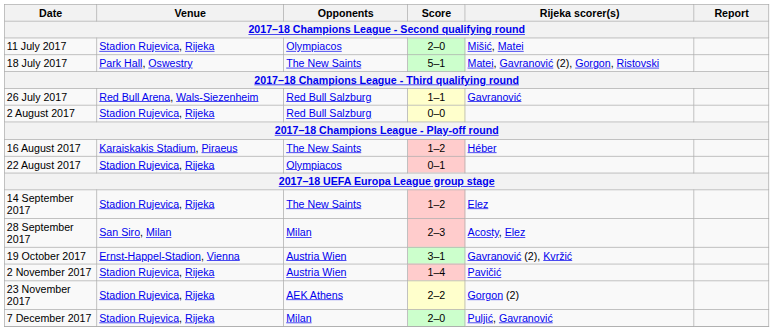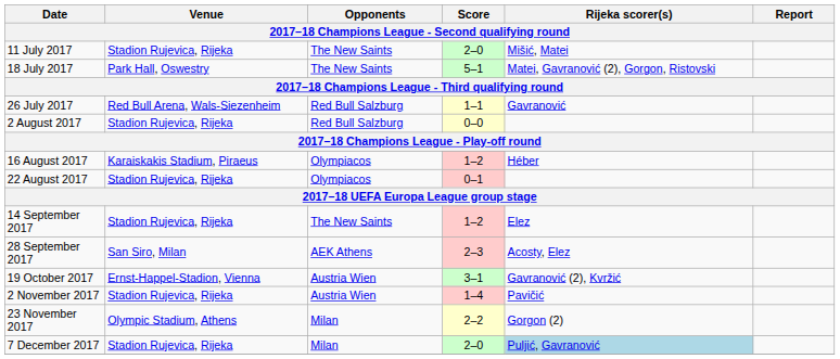 <table class="wikitable" style="font-size:95%;">
 <tr>
 <th width=125>Date</th>
 <th width=260>Venue</th>
 <th width=170>Opponents</th>
 <th width= 75>Score</th>
 <th width=320>Rijeka scorer(s)</th>
 <th width=100>Report</th>
 </tr>
 <tr>
 <th colspan=7><a href='#'>2017–18 Champions League - Second qualifying round</a></th>
 </tr>
 <tr>
 <td>11 July 2017</td>
 <td><a href='#'>Stadion Rujevica</a>, <a href='#'>Rijeka</a></td>
-<td> <a href='#'>Olympiacos</a></td>
+<td> <a href='#'>The New Saints</a></td>
 <td align=center bgcolor=#CCFFCC>2–0</td>
 <td><a href='#'>Mišić</a>, <a href='#'>Matei</a></td>
 <td></td>
 </tr>
 <tr>
 <td>18 July 2017</td>
 <td><a href='#'>Park Hall</a>, <a href='#'>Oswestry</a></td>
 <td> <a href='#'>The New Saints</a></td>
 <td align=center bgcolor=#CCFFCC>5–1</td>
 <td><a href='#'>Matei</a>, <a href='#'>Gavranović</a> (2), <a href='#'>Gorgon</a>, <a href='#'>Ristovski</a></td>
 <td></td>
 </tr>
 <tr>
 <th colspan=7><a href='#'>2017–18 Champions League - Third qualifying round</a></th>
 </tr>
 <tr>
 <td>26 July 2017</td>
 <td><a href='#'>Red Bull Arena</a>, <a href='#'>Wals-Siezenheim</a></td>
 <td> <a href='#'>Red Bull Salzburg</a></td>
 <td align=center bgcolor=#FFFFCC>1–1</td>
 <td><a href='#'>Gavranović</a></td>
 <td></td>
 </tr>
 <tr>
 <td>2 August 2017</td>
 <td><a href='#'>Stadion Rujevica</a>, <a href='#'>Rijeka</a></td>
 <td> <a href='#'>Red Bull Salzburg</a></td>
 <td align=center bgcolor=#FFFFCC>0–0</td>
 <td></td>
 <td></td>
 </tr>
 <tr>
 <th colspan=7><a href='#'>2017–18 Champions League - Play-off round</a></th>
 </tr>
 <tr>
 <td>16 August 2017</td>
 <td><a href='#'>Karaiskakis Stadium</a>, <a href='#'>Piraeus</a></td>
-<td> <a href='#'>The New Saints</a></td>
+<td> <a href='#'>Olympiacos</a></td>
 <td align=center bgcolor=#FFCCCC>1–2</td>
 <td><a href='#'>Héber</a></td>
 <td></td>
 </tr>
 <tr>
 <td>22 August 2017</td>
 <td><a href='#'>Stadion Rujevica</a>, <a href='#'>Rijeka</a></td>
 <td> <a href='#'>Olympiacos</a></td>
 <td align=center bgcolor=#FFCCCC>0–1</td>
 <td></td>
 <td></td>
 </tr>
 <tr>
 <th colspan=7><a href='#'>2017–18 UEFA Europa League group stage</a></th>
 </tr>
 <tr>
 <td>14 September 2017</td>
 <td><a href='#'>Stadion Rujevica</a>, <a href='#'>Rijeka</a></td>
 <td> <a href='#'>The New Saints</a></td>
 <td align=center bgcolor=#FFCCCC>1–2</td>
 <td><a href='#'>Elez</a></td>
 <td></td>
 </tr>
 <tr>
 <td>28 September 2017</td>
 <td><a href='#'>San Siro</a>, <a href='#'>Milan</a></td>
-<td> <a href='#'>Milan</a></td>
+<td> <a href='#'>AEK Athens</a></td>
 <td align=center bgcolor=#FFCCCC>2–3</td>
 <td><a href='#'>Acosty</a>, <a href='#'>Elez</a></td>
 <td></td>
 </tr>
 <tr>
 <td>19 October 2017</td>
 <td><a href='#'>Ernst-Happel-Stadion</a>, <a href='#'>Vienna</a></td>
 <td> <a href='#'>Austria Wien</a></td>
 <td align=center bgcolor=#CCFFCC>3–1</td>
 <td><a href='#'>Gavranović</a> (2), <a href='#'>Kvržić</a></td>
 <td></td>
 </tr>
 <tr>
 <td>2 November 2017</td>
 <td><a href='#'>Stadion Rujevica</a>, <a href='#'>Rijeka</a></td>
 <td> <a href='#'>Austria Wien</a></td>
 <td align=center bgcolor=#FFCCCC>1–4</td>
 <td><a href='#'>Pavičić</a></td>
 <td></td>
 </tr>
 <tr>
 <td>23 November 2017</td>
-<td><a href='#'>Stadion Rujevica</a>, <a href='#'>Rijeka</a></td>
-<td> <a href='#'>AEK Athens</a></td>
+<td><a href='#'>Olympic Stadium</a>, <a href='#'>Athens</a></td>
+<td> <a href='#'>Milan</a></td>
 <td align=center bgcolor=#FFFFCC>2–2</td>
 <td><a href='#'>Gorgon</a> (2)</td>
 <td></td>
 </tr>
 <tr>
 <td>7 December 2017</td>
 <td><a href='#'>Stadion Rujevica</a>, <a href='#'>Rijeka</a></td>
 <td> <a href='#'>Milan</a></td>
 <td align=center bgcolor=#CCFFCC>2–0</td>
-<td><a href='#'>Puljić</a>, <a href='#'>Gavranović</a></td>
+<td style="background: lightblue;"><a href='#'>Puljić</a>, <a href='#'>Gavranović</a></td>
 <td></td>
 </tr>
 <tr>
 </tr>
 </table>
